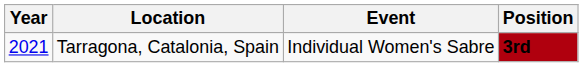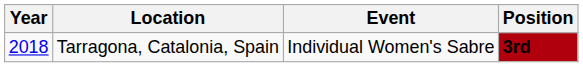 <table class="wikitable">
 <tr>
 <th>Year</th>
 <th>Location</th>
 <th>Event</th>
 <th>Position</th>
 </tr>
 <tr>
-<td><a href='#'>2021</a></td>
+<td><a href='#'>2018</a></td>
 <td>Tarragona, Catalonia, Spain</td>
 <td>Individual Women's Sabre</td>
 <td bgcolor="bronze"><strong>3rd</strong></td>
 </tr>
 </table>
